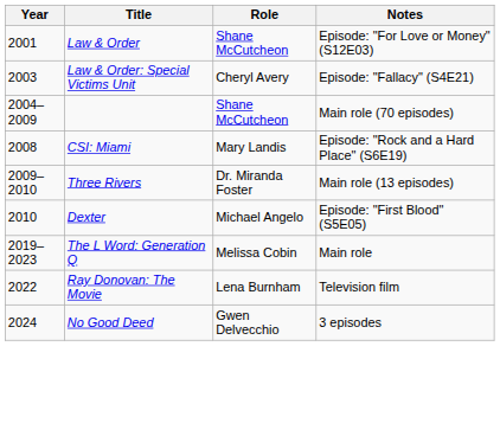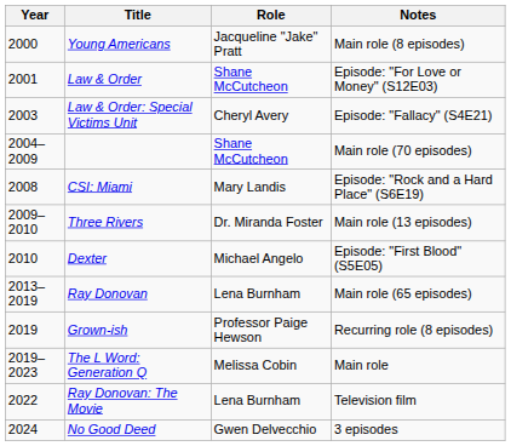 <table class="wikitable sortable">
 <tr>
 <th>Year</th>
 <th>Title</th>
 <th>Role</th>
 <th class="unsortable">Notes</th>
+</tr>
+<tr>
+<td>2000</td>
+<td><em><a href='#'>Young Americans</a></em></td>
+<td>Jacqueline "Jake" Pratt</td>
+<td>Main role (8 episodes)</td>
 </tr>
 <tr>
 <td>2001</td>
 <td><em><a href='#'>Law & Order</a></em></td>
 <td><a href='#'>Shane McCutcheon</a></td>
 <td>Episode: "For Love or Money" (S12E03)</td>
 </tr>
 <tr>
 <td>2003</td>
 <td><em><a href='#'>Law & Order: Special Victims Unit</a></em></td>
 <td>Cheryl Avery</td>
 <td>Episode: "Fallacy" (S4E21)</td>
 </tr>
 <tr>
 <td>2004–2009</td>
 <td><em></em></td>
 <td><a href='#'>Shane McCutcheon</a></td>
 <td>Main role (70 episodes)</td>
 </tr>
 <tr>
 <td>2008</td>
 <td><em><a href='#'>CSI: Miami</a></em></td>
 <td>Mary Landis</td>
 <td>Episode: "Rock and a Hard Place" (S6E19)</td>
 </tr>
 <tr>
 <td>2009–2010</td>
 <td><em><a href='#'>Three Rivers</a></em></td>
 <td>Dr. Miranda Foster</td>
 <td>Main role (13 episodes)</td>
 </tr>
 <tr>
 <td>2010</td>
 <td><em><a href='#'>Dexter</a></em></td>
 <td>Michael Angelo</td>
 <td>Episode: "First Blood" (S5E05)</td>
 </tr>
 <tr>
+<td>2013–2019</td>
+<td><em><a href='#'>Ray Donovan</a></em></td>
+<td>Lena Burnham</td>
+<td>Main role (65 episodes)</td>
+</tr>
+<tr>
+<td>2019</td>
+<td><em><a href='#'>Grown-ish</a></em></td>
+<td>Professor Paige Hewson</td>
+<td>Recurring role (8 episodes)</td>
+</tr>
+<tr>
 <td>2019–2023</td>
 <td><em><a href='#'>The L Word: Generation Q</a></em></td>
 <td>Melissa Cobin</td>
 <td>Main role</td>
 </tr>
 <tr>
 <td>2022</td>
 <td><em><a href='#'>Ray Donovan: The Movie</a></em></td>
 <td>Lena Burnham</td>
 <td>Television film</td>
 </tr>
 <tr>
 <td>2024</td>
 <td><a href='#'><em>No Good Deed</em></a></td>
 <td>Gwen Delvecchio</td>
 <td>3 episodes</td>
 </tr>
 </table>
